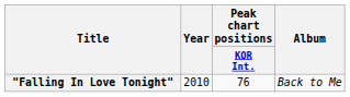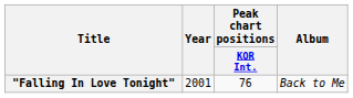 <table class="wikitable plainrowheaders" style="text-align:center;">
 <tr>
 <th scope="col" rowspan="2" style="width:16em">Title</th>
 <th scope="col" rowspan="2">Year</th>
 <th scope="col" colspan="1">Peak chart positions</th>
 <th scope="col" rowspan="2">Album</th>
 </tr>
 <tr>
 <th scope="col" style="width:3em;font-size:90%;"><a href='#'>KOR<br>Int.</a><br></th>
 </tr>
 <tr>
 <th scope="row">"Falling In Love Tonight"</th>
-<td>2010</td>
+<td>2001</td>
 <td>76</td>
 <td><em>Back to Me</em></td>
 </tr>
 </table>
